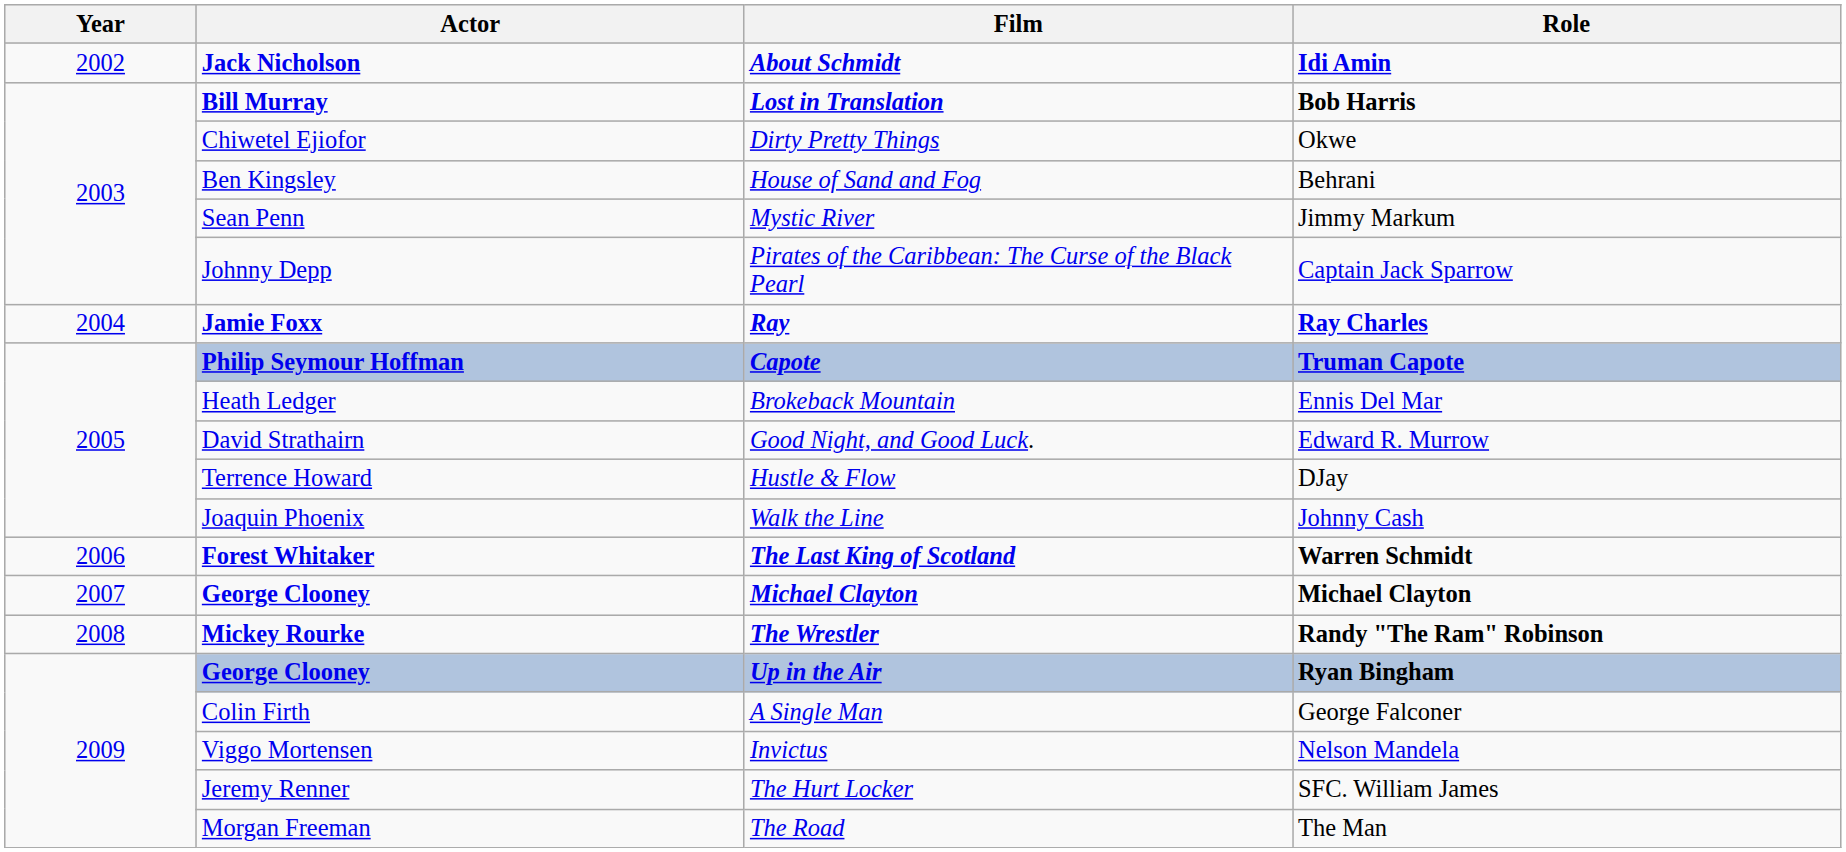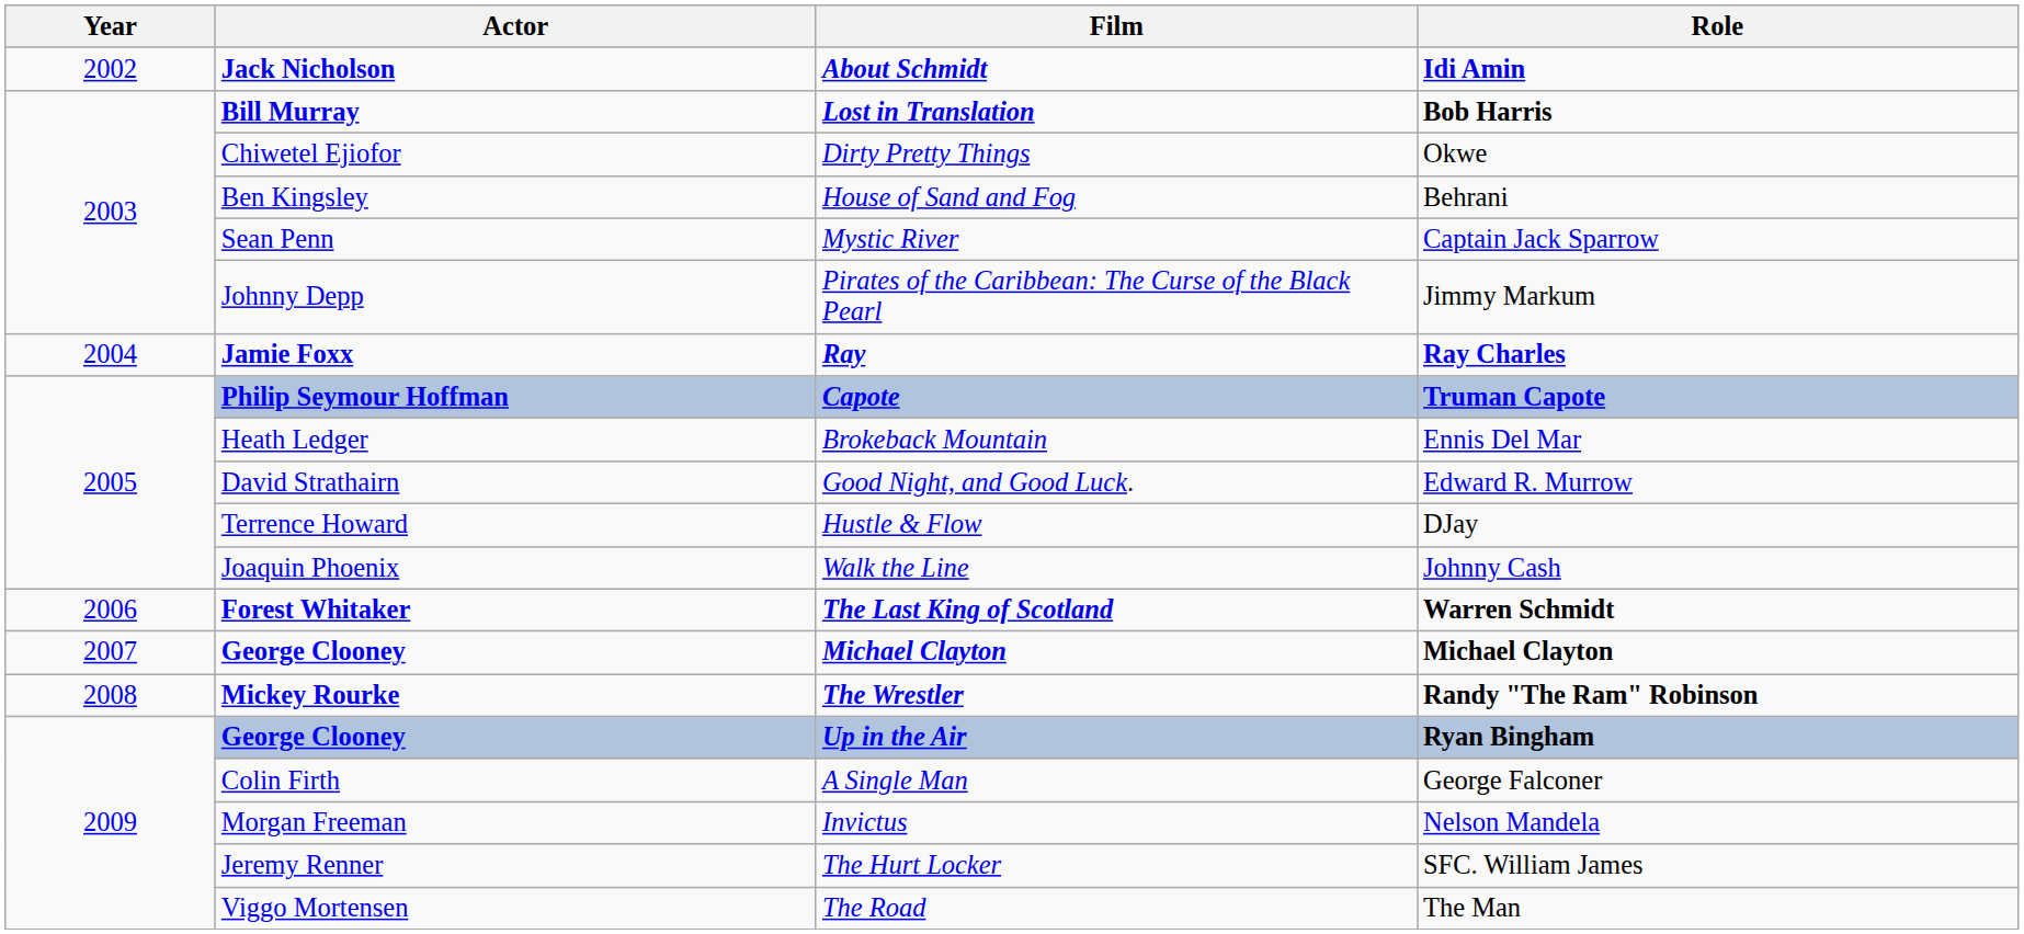 <table class="wikitable" width="95%" cellpadding="5">
 <tr>
 <th width="100"><strong>Year</strong></th>
 <th width="300"><strong>Actor</strong></th>
 <th width="300"><strong>Film</strong></th>
 <th width="300"><strong>Role</strong></th>
 </tr>
 <tr>
 <td style="text-align:center;"><a href='#'>2002</a></td>
 <td><strong><a href='#'>Jack Nicholson</a></strong></td>
 <td><strong><em><a href='#'>About Schmidt</a></em></strong></td>
 <td><strong><a href='#'>Idi Amin</a></strong></td>
 </tr>
 <tr>
 <td rowspan="5" style="text-align:center;"><a href='#'>2003</a></td>
 <td><strong><a href='#'>Bill Murray</a></strong></td>
 <td><strong><em><a href='#'>Lost in Translation</a></em></strong></td>
 <td><strong>Bob Harris</strong></td>
 </tr>
 <tr>
 <td><a href='#'>Chiwetel Ejiofor</a></td>
 <td><em><a href='#'>Dirty Pretty Things</a></em></td>
 <td>Okwe</td>
 </tr>
 <tr>
 <td><a href='#'>Ben Kingsley</a></td>
 <td><em><a href='#'>House of Sand and Fog</a></em></td>
 <td>Behrani</td>
 </tr>
 <tr>
 <td><a href='#'>Sean Penn</a></td>
 <td><em><a href='#'>Mystic River</a></em></td>
-<td>Jimmy Markum</td>
+<td><a href='#'>Captain Jack Sparrow</a></td>
 </tr>
 <tr>
 <td><a href='#'>Johnny Depp</a></td>
 <td><em><a href='#'>Pirates of the Caribbean: The Curse of the Black Pearl</a></em></td>
-<td><a href='#'>Captain Jack Sparrow</a></td>
+<td>Jimmy Markum</td>
 </tr>
 <tr>
 <td style="text-align:center;"><a href='#'>2004</a></td>
 <td><strong><a href='#'>Jamie Foxx</a></strong></td>
 <td><strong><em><a href='#'>Ray</a></em></strong></td>
 <td><strong><a href='#'>Ray Charles</a></strong></td>
 </tr>
 <tr>
 <td rowspan="5" style="text-align:center;"><a href='#'>2005</a></td>
 <td style="background:#B0C4DE;"><strong><a href='#'>Philip Seymour Hoffman</a></strong></td>
 <td style="background:#B0C4DE;"><strong><em><a href='#'>Capote</a></em></strong></td>
 <td style="background:#B0C4DE;"><strong><a href='#'>Truman Capote</a></strong></td>
 </tr>
 <tr>
 <td><a href='#'>Heath Ledger</a></td>
 <td><em><a href='#'>Brokeback Mountain</a></em></td>
 <td><a href='#'>Ennis Del Mar</a></td>
 </tr>
 <tr>
 <td><a href='#'>David Strathairn</a></td>
 <td><em><a href='#'>Good Night, and Good Luck</a></em>.</td>
 <td><a href='#'>Edward R. Murrow</a></td>
 </tr>
 <tr>
 <td><a href='#'>Terrence Howard</a></td>
 <td><em><a href='#'>Hustle & Flow</a></em></td>
 <td>DJay</td>
 </tr>
 <tr>
 <td><a href='#'>Joaquin Phoenix</a></td>
 <td><em><a href='#'>Walk the Line</a></em></td>
 <td><a href='#'>Johnny Cash</a></td>
 </tr>
 <tr>
 <td style="text-align:center;"><a href='#'>2006</a></td>
 <td><strong><a href='#'>Forest Whitaker</a></strong></td>
 <td><strong><em><a href='#'>The Last King of Scotland</a></em></strong></td>
 <td><strong>Warren Schmidt</strong></td>
 </tr>
 <tr>
 <td style="text-align:center;"><a href='#'>2007</a></td>
 <td><strong><a href='#'>George Clooney</a></strong></td>
 <td><strong><em><a href='#'>Michael Clayton</a></em></strong></td>
 <td><strong>Michael Clayton</strong></td>
 </tr>
 <tr>
 <td style="text-align:center;"><a href='#'>2008</a></td>
 <td><strong><a href='#'>Mickey Rourke</a></strong></td>
 <td><strong><em><a href='#'>The Wrestler</a></em></strong></td>
 <td><strong>Randy "The Ram" Robinson</strong></td>
 </tr>
 <tr>
 <td rowspan="5" style="text-align:center;"><a href='#'>2009</a></td>
 <td style="background:#B0C4DE;"><strong><a href='#'>George Clooney</a></strong></td>
 <td style="background:#B0C4DE;"><strong><em><a href='#'>Up in the Air</a></em></strong></td>
 <td style="background:#B0C4DE;"><strong>Ryan Bingham</strong></td>
 </tr>
 <tr>
 <td><a href='#'>Colin Firth</a></td>
 <td><em><a href='#'>A Single Man</a></em></td>
 <td>George Falconer</td>
 </tr>
 <tr>
-<td><a href='#'>Viggo Mortensen</a></td>
+<td><a href='#'>Morgan Freeman</a></td>
 <td><em><a href='#'>Invictus</a></em></td>
 <td><a href='#'>Nelson Mandela</a></td>
 </tr>
 <tr>
 <td><a href='#'>Jeremy Renner</a></td>
 <td><em><a href='#'>The Hurt Locker</a></em></td>
 <td>SFC. William James</td>
 </tr>
 <tr>
-<td><a href='#'>Morgan Freeman</a></td>
+<td><a href='#'>Viggo Mortensen</a></td>
 <td><em><a href='#'>The Road</a></em></td>
 <td>The Man</td>
 </tr>
 </table>
